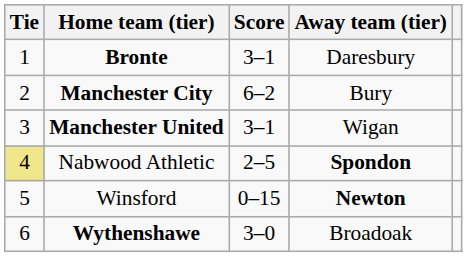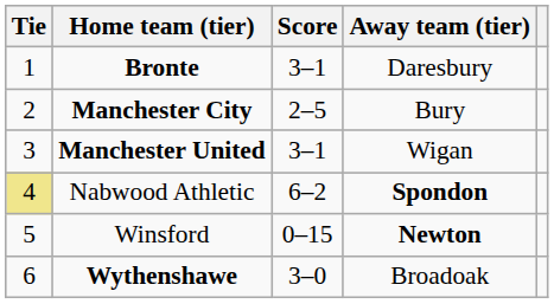 <table class="wikitable" style="text-align:center; font-size:85%">
 <tr>
 <th>Tie</th>
 <th>Home team (tier)</th>
 <th>Score</th>
 <th>Away team (tier)</th>
 <th></th>
 </tr>
 <tr>
 <td align="center">1</td>
 <td><strong>Bronte</strong></td>
 <td align="center">3–1</td>
 <td>Daresbury</td>
 <td></td>
 </tr>
 <tr>
 <td align="center">2</td>
 <td><strong>Manchester City</strong></td>
-<td align="center">6–2</td>
+<td align="center">2–5</td>
 <td>Bury</td>
 <td></td>
 </tr>
 <tr>
 <td align="center">3</td>
 <td><strong>Manchester United</strong></td>
 <td align="center">3–1</td>
 <td>Wigan</td>
 <td></td>
 </tr>
 <tr>
 <td align="center" style="background: khaki;">4</td>
 <td>Nabwood Athletic</td>
-<td align="center">2–5</td>
+<td align="center">6–2</td>
 <td><strong>Spondon</strong></td>
 <td></td>
 </tr>
 <tr>
 <td align="center">5</td>
 <td>Winsford</td>
 <td align="center">0–15</td>
 <td><strong>Newton</strong></td>
 <td></td>
 </tr>
 <tr>
 <td align="center">6</td>
 <td><strong>Wythenshawe</strong></td>
 <td align="center">3–0</td>
 <td>Broadoak</td>
 <td></td>
 </tr>
 </table>
